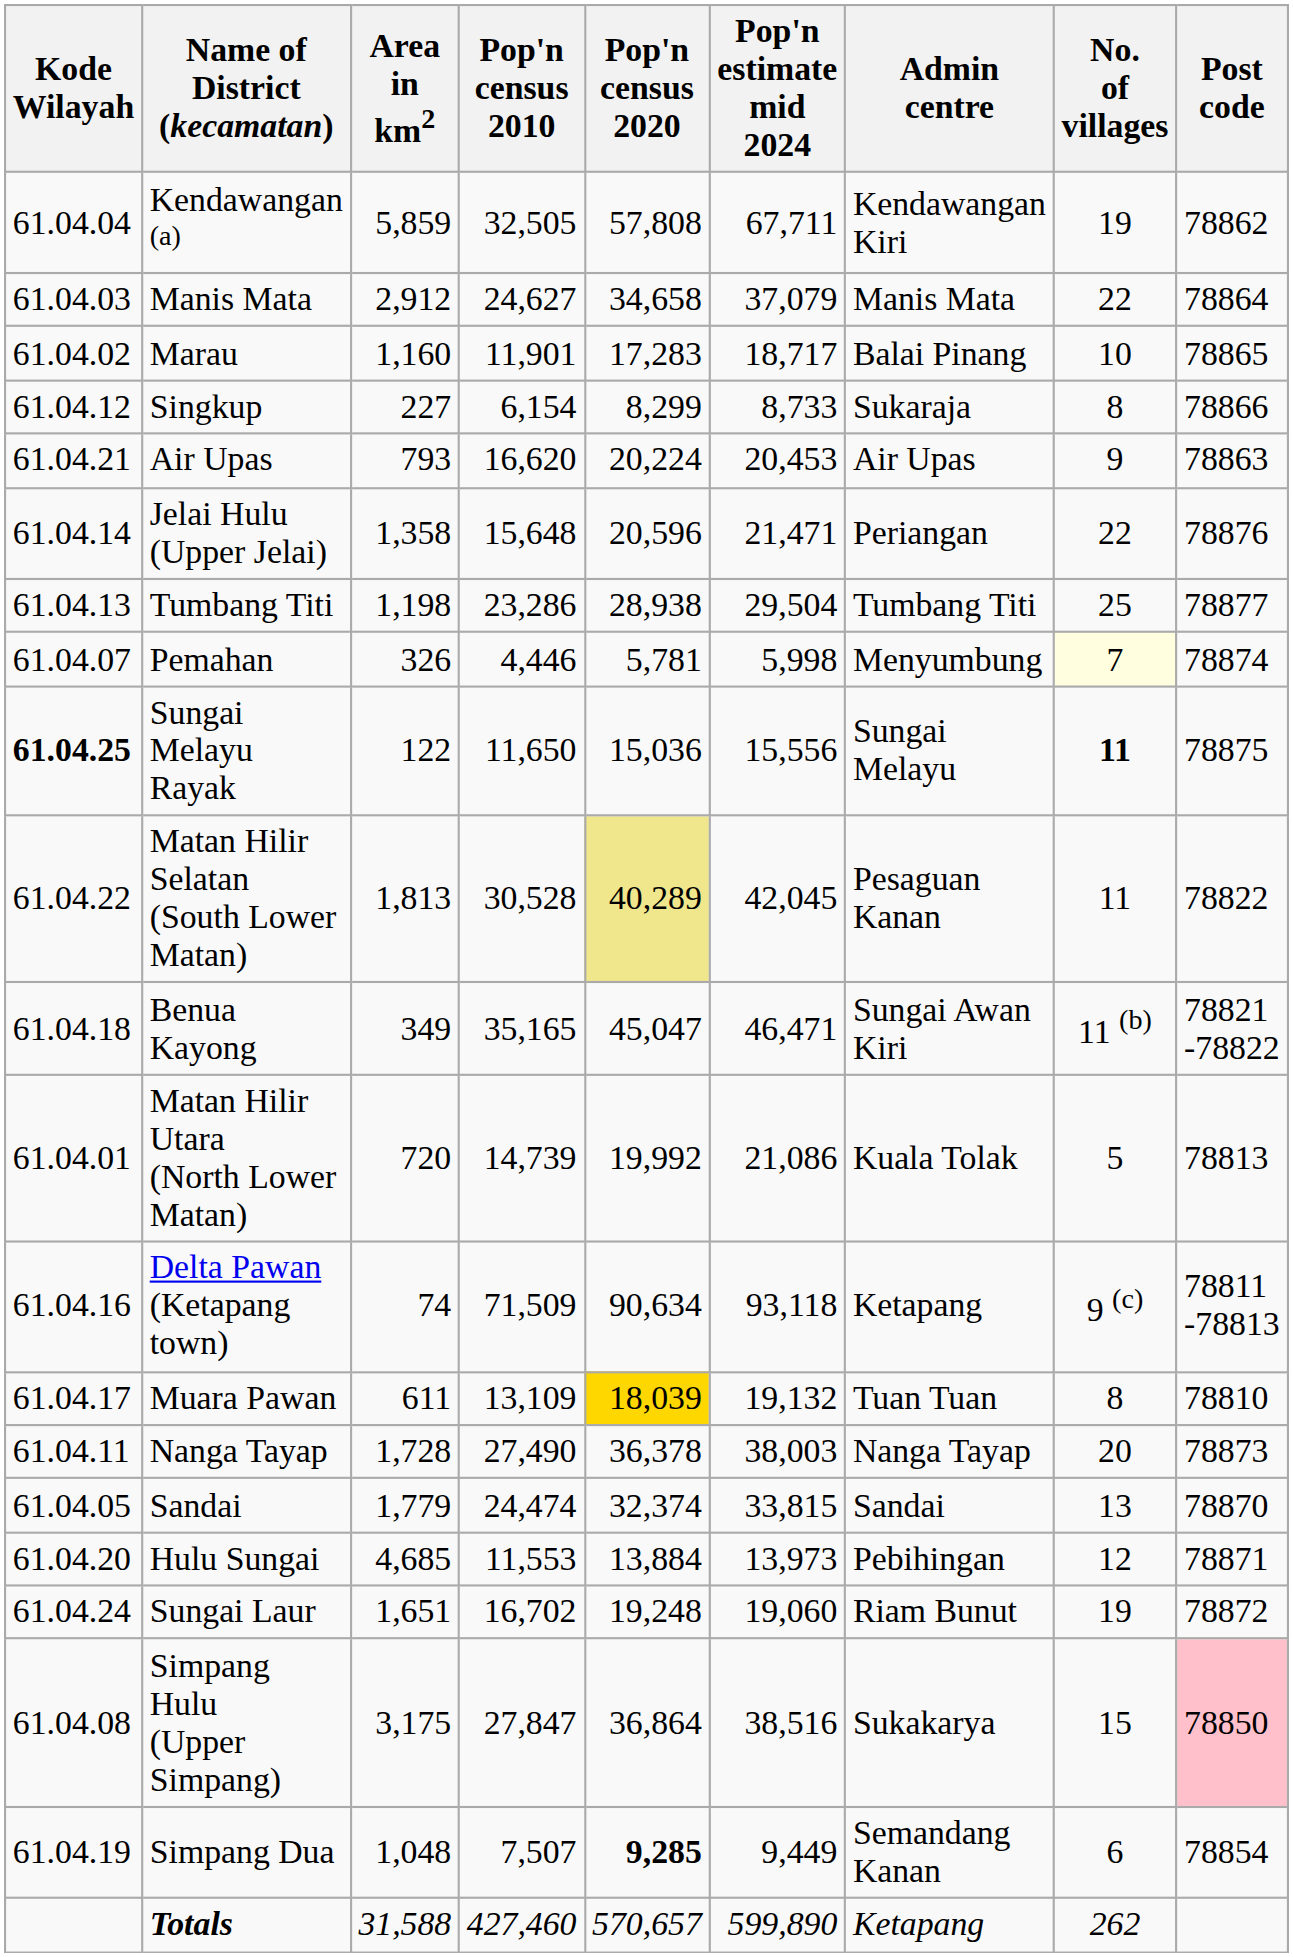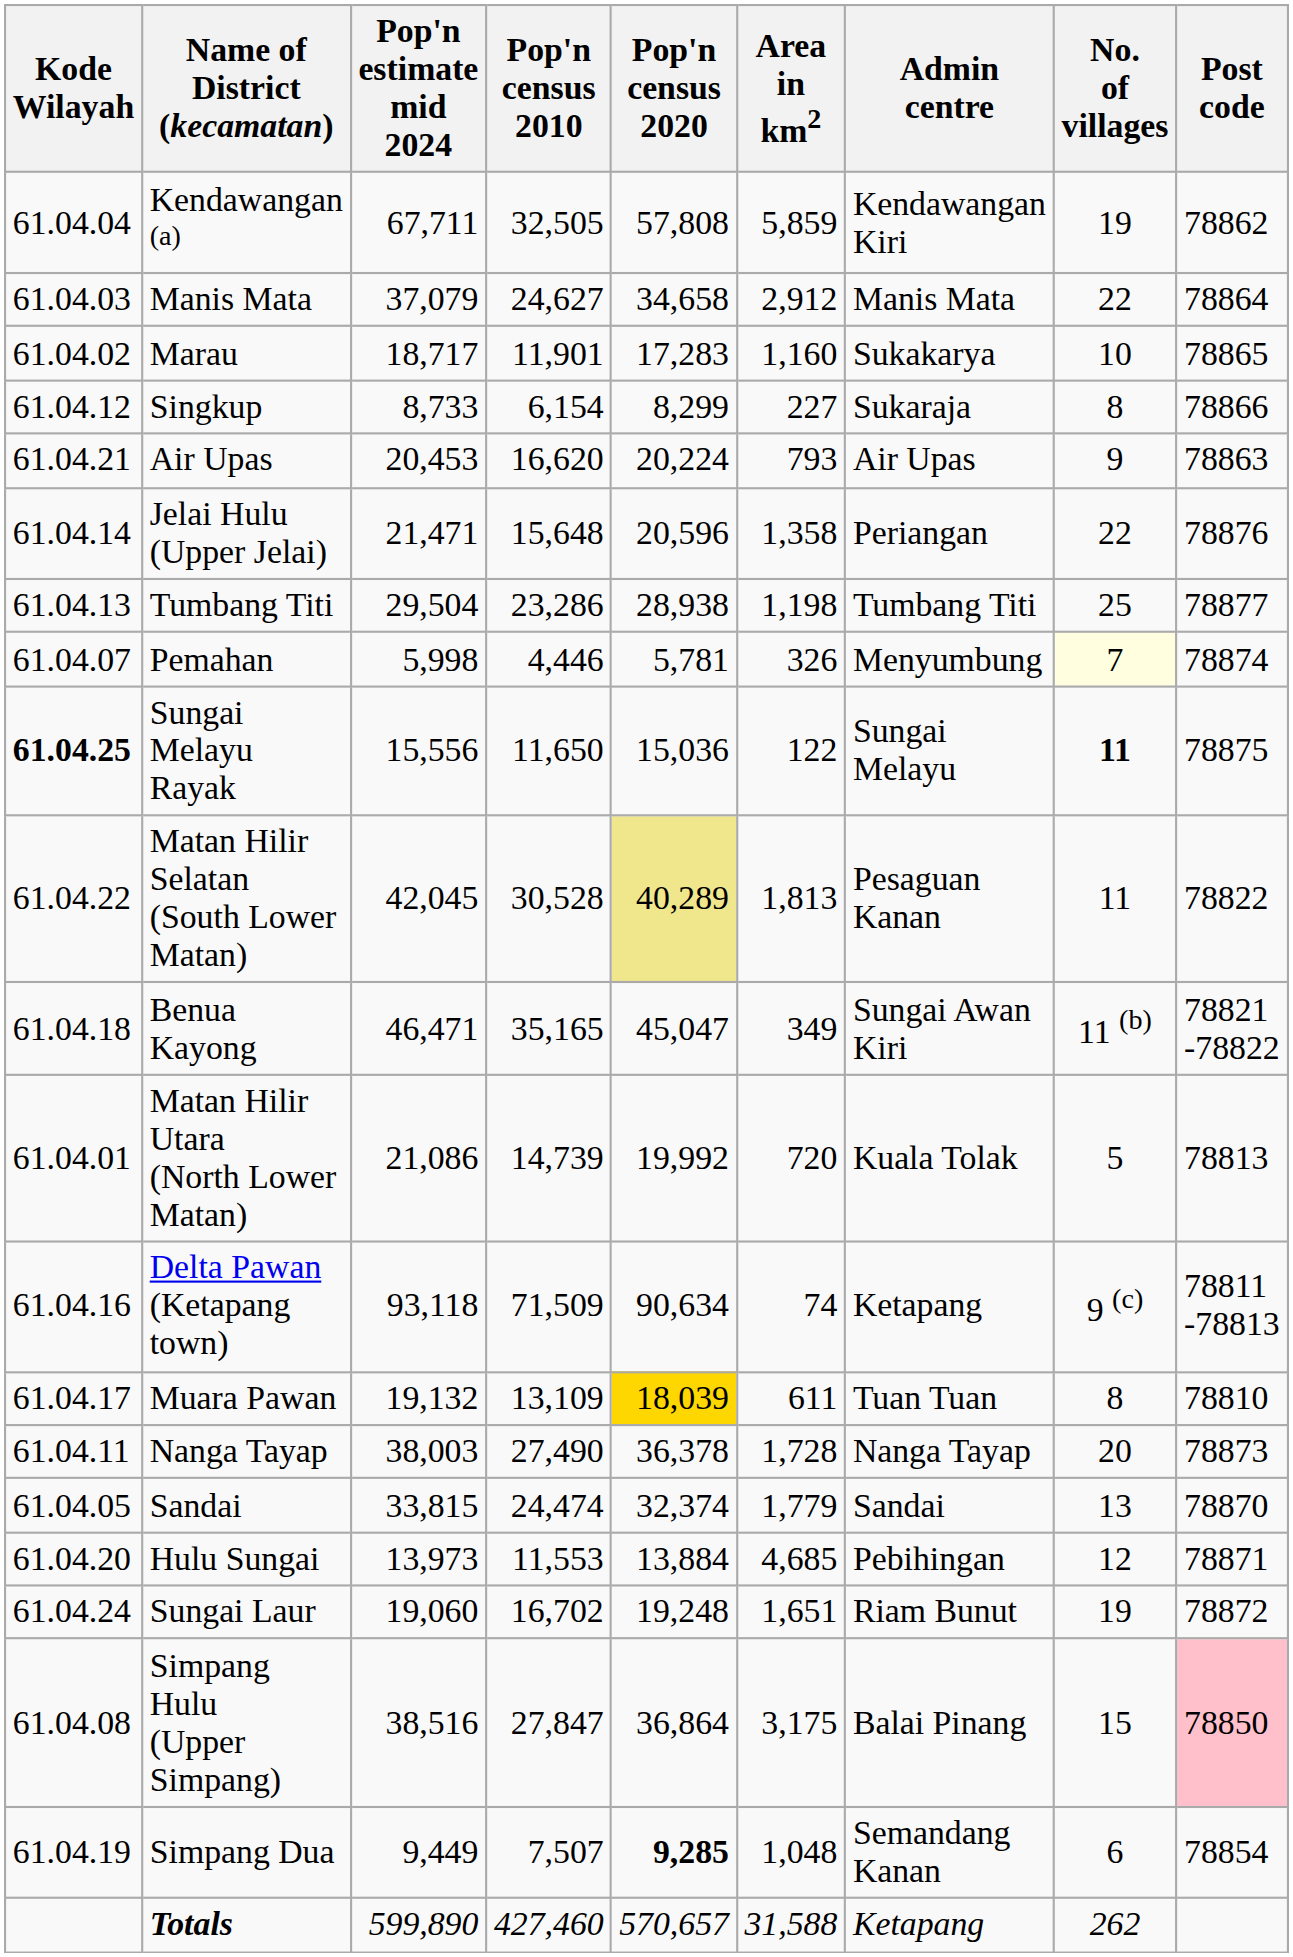 <table class="sortable wikitable">
 <tr>
 <th>Kode <br>Wilayah</th>
 <th>Name of<br>District<br>(<em>kecamatan</em>)</th>
-<th>Area <br> in<br>km<sup>2</sup></th>
+<th>Pop'n<br>estimate<br>mid 2024</th>
 <th>Pop'n<br>census<br>2010</th>
 <th>Pop'n<br>census<br>2020</th>
-<th>Pop'n<br>estimate<br>mid 2024</th>
+<th>Area <br> in<br>km<sup>2</sup></th>
 <th>Admin<br>centre</th>
 <th>No.<br>of<br>villages</th>
 <th>Post<br>code</th>
 </tr>
 <tr>
 <td>61.04.04</td>
 <td>Kendawangan <sup>(a)</sup></td>
-<td align="right">5,859</td>
+<td align="right">67,711</td>
 <td align="right">32,505</td>
 <td align="right">57,808</td>
-<td align="right">67,711</td>
+<td align="right">5,859</td>
 <td>Kendawangan Kiri</td>
 <td align="center">19</td>
 <td>78862</td>
 </tr>
 <tr>
 <td>61.04.03</td>
 <td>Manis Mata</td>
-<td align="right">2,912</td>
+<td align="right">37,079</td>
 <td align="right">24,627</td>
 <td align="right">34,658</td>
-<td align="right">37,079</td>
+<td align="right">2,912</td>
 <td>Manis Mata</td>
 <td align="center">22</td>
 <td>78864</td>
 </tr>
 <tr>
 <td>61.04.02</td>
 <td>Marau</td>
-<td align="right">1,160</td>
+<td align="right">18,717</td>
 <td align="right">11,901</td>
 <td align="right">17,283</td>
-<td align="right">18,717</td>
-<td>Balai Pinang</td>
+<td align="right">1,160</td>
+<td>Sukakarya</td>
 <td align="center">10</td>
 <td>78865</td>
 </tr>
 <tr>
 <td>61.04.12</td>
 <td>Singkup</td>
-<td align="right">227</td>
+<td align="right">8,733</td>
 <td align="right">6,154</td>
 <td align="right">8,299</td>
-<td align="right">8,733</td>
+<td align="right">227</td>
 <td>Sukaraja</td>
 <td align="center">8</td>
 <td>78866</td>
 </tr>
 <tr>
 <td>61.04.21</td>
 <td>Air Upas</td>
-<td align="right">793</td>
+<td align="right">20,453</td>
 <td align="right">16,620</td>
 <td align="right">20,224</td>
-<td align="right">20,453</td>
+<td align="right">793</td>
 <td>Air Upas</td>
 <td align="center">9</td>
 <td>78863</td>
 </tr>
 <tr>
 <td>61.04.14</td>
 <td>Jelai Hulu <br>(Upper Jelai)</td>
-<td align="right">1,358</td>
+<td align="right">21,471</td>
 <td align="right">15,648</td>
 <td align="right">20,596</td>
-<td align="right">21,471</td>
+<td align="right">1,358</td>
 <td>Periangan</td>
 <td align="center">22</td>
 <td>78876</td>
 </tr>
 <tr>
 <td>61.04.13</td>
 <td>Tumbang Titi</td>
-<td align="right">1,198</td>
+<td align="right">29,504</td>
 <td align="right">23,286</td>
 <td align="right">28,938</td>
-<td align="right">29,504</td>
+<td align="right">1,198</td>
 <td>Tumbang Titi</td>
 <td align="center">25</td>
 <td>78877</td>
 </tr>
 <tr>
 <td>61.04.07</td>
 <td>Pemahan</td>
-<td align="right">326</td>
+<td align="right">5,998</td>
 <td align="right">4,446</td>
 <td align="right">5,781</td>
-<td align="right">5,998</td>
+<td align="right">326</td>
 <td>Menyumbung</td>
 <td align="center" style="background: lightyellow;">7</td>
 <td>78874</td>
 </tr>
 <tr>
 <td><strong>61.04.25</strong></td>
 <td>Sungai Melayu Rayak</td>
-<td align="right">122</td>
+<td align="right">15,556</td>
 <td align="right">11,650</td>
 <td align="right">15,036</td>
-<td align="right">15,556</td>
+<td align="right">122</td>
 <td>Sungai Melayu</td>
 <td align="center"><strong>11</strong></td>
 <td>78875</td>
 </tr>
 <tr>
 <td>61.04.22</td>
 <td>Matan Hilir Selatan <br>(South Lower Matan)</td>
-<td align="right">1,813</td>
+<td align="right">42,045</td>
 <td align="right">30,528</td>
 <td align="right" style="background: khaki;">40,289</td>
-<td align="right">42,045</td>
+<td align="right">1,813</td>
 <td>Pesaguan Kanan</td>
 <td align="center">11</td>
 <td>78822</td>
 </tr>
 <tr>
 <td>61.04.18</td>
 <td>Benua Kayong</td>
-<td align="right">349</td>
+<td align="right">46,471</td>
 <td align="right">35,165</td>
 <td align="right">45,047</td>
-<td align="right">46,471</td>
+<td align="right">349</td>
 <td>Sungai Awan Kiri</td>
 <td align="center">11 <sup>(b)</sup></td>
 <td>78821<br>-78822</td>
 </tr>
 <tr>
 <td>61.04.01</td>
 <td>Matan Hilir Utara <br>(North Lower Matan)</td>
-<td align="right">720</td>
+<td align="right">21,086</td>
 <td align="right">14,739</td>
 <td align="right">19,992</td>
-<td align="right">21,086</td>
+<td align="right">720</td>
 <td>Kuala Tolak</td>
 <td align="center">5</td>
 <td>78813</td>
 </tr>
 <tr>
 <td>61.04.16</td>
 <td><a href='#'>Delta Pawan</a> <br>(Ketapang town)</td>
-<td align="right">74</td>
+<td align="right">93,118</td>
 <td align="right">71,509</td>
 <td align="right">90,634</td>
-<td align="right">93,118</td>
+<td align="right">74</td>
 <td>Ketapang</td>
 <td align="center">9 <sup>(c)</sup></td>
 <td>78811<br>-78813</td>
 </tr>
 <tr>
 <td>61.04.17</td>
 <td>Muara Pawan</td>
-<td align="right">611</td>
+<td align="right">19,132</td>
 <td align="right">13,109</td>
 <td align="right" style="background: gold;">18,039</td>
-<td align="right">19,132</td>
+<td align="right">611</td>
 <td>Tuan Tuan</td>
 <td align="center">8</td>
 <td>78810</td>
 </tr>
 <tr>
 <td>61.04.11</td>
 <td>Nanga Tayap</td>
-<td align="right">1,728</td>
+<td align="right">38,003</td>
 <td align="right">27,490</td>
 <td align="right">36,378</td>
-<td align="right">38,003</td>
+<td align="right">1,728</td>
 <td>Nanga Tayap</td>
 <td align="center">20</td>
 <td>78873</td>
 </tr>
 <tr>
 <td>61.04.05</td>
 <td>Sandai</td>
-<td align="right">1,779</td>
+<td align="right">33,815</td>
 <td align="right">24,474</td>
 <td align="right">32,374</td>
-<td align="right">33,815</td>
+<td align="right">1,779</td>
 <td>Sandai</td>
 <td align="center">13</td>
 <td>78870</td>
 </tr>
 <tr>
 <td>61.04.20</td>
 <td>Hulu Sungai</td>
-<td align="right">4,685</td>
+<td align="right">13,973</td>
 <td align="right">11,553</td>
 <td align="right">13,884</td>
-<td align="right">13,973</td>
+<td align="right">4,685</td>
 <td>Pebihingan</td>
 <td align="center">12</td>
 <td>78871</td>
 </tr>
 <tr>
 <td>61.04.24</td>
 <td>Sungai Laur</td>
-<td align="right">1,651</td>
+<td align="right">19,060</td>
 <td align="right">16,702</td>
 <td align="right">19,248</td>
-<td align="right">19,060</td>
+<td align="right">1,651</td>
 <td>Riam Bunut</td>
 <td align="center">19</td>
 <td>78872</td>
 </tr>
 <tr>
 <td>61.04.08</td>
 <td>Simpang Hulu <br>(Upper Simpang)</td>
-<td align="right">3,175</td>
+<td align="right">38,516</td>
 <td align="right">27,847</td>
 <td align="right">36,864</td>
-<td align="right">38,516</td>
-<td>Sukakarya</td>
+<td align="right">3,175</td>
+<td>Balai Pinang</td>
 <td align="center">15</td>
 <td style="background: pink;">78850</td>
 </tr>
 <tr>
 <td>61.04.19</td>
 <td>Simpang Dua</td>
-<td align="right">1,048</td>
+<td align="right">9,449</td>
 <td align="right">7,507</td>
 <td align="right"><strong>9,285</strong></td>
-<td align="right">9,449</td>
+<td align="right">1,048</td>
 <td>Semandang Kanan</td>
 <td align="center">6</td>
 <td>78854</td>
 </tr>
 <tr>
 <td></td>
 <td><strong><em>Totals</em></strong></td>
-<td align="right"><em>31,588</em></td>
+<td align="right"><em>599,890</em></td>
 <td align="right"><em>427,460</em></td>
 <td align="right"><em>570,657</em></td>
-<td align="right"><em>599,890</em></td>
+<td align="right"><em>31,588</em></td>
 <td><em>Ketapang</em></td>
 <td align="center"><em>262</em></td>
 <td></td>
 </tr>
 </table>
